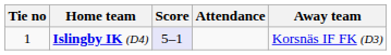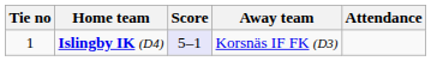 <table class="wikitable" style="text-align:center">
 <tr>
 <th style= width="40px">Tie no</th>
 <th style= width="150px">Home team</th>
 <th style= width="60px">Score</th>
+<th style= width="150px">Away team</th>
 <th style= width="30px">Attendance</th>
-<th style= width="150px">Away team</th>
 </tr>
 <tr>
 <td>1</td>
 <td><strong><a href='#'>Islingby IK</a></strong> <em><small>(D4)</small></em></td>
 <td style="background: lavender;">5–1</td>
+<td><a href='#'>Korsnäs IF FK</a> <em><small>(D3)</small></em></td>
 <td></td>
-<td><a href='#'>Korsnäs IF FK</a> <em><small>(D3)</small></em></td>
 </tr>
 </table>
